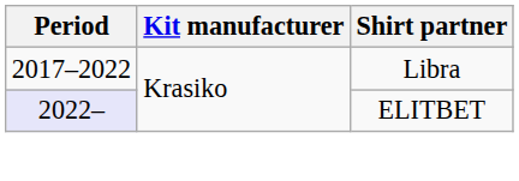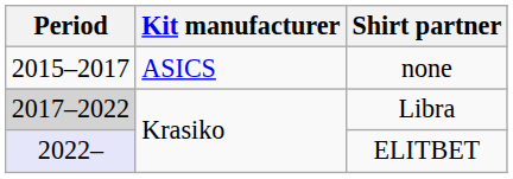 <table class="wikitable" style="text-align: center">
 <tr>
 <th>Period</th>
 <th><a href='#'>Kit</a> manufacturer</th>
 <th>Shirt partner</th>
 </tr>
 <tr>
-<td>2017–2022</td>
+<td>2015–2017</td>
+<td align="Left" rowspan=1> <a href='#'>ASICS</a></td>
+<td>none</td>
+</tr>
+<tr>
+<td style="background: lightgrey;">2017–2022</td>
 <td align="Left" rowspan=2> Krasiko</td>
 <td>Libra</td>
 </tr>
 <tr>
 <td style="background: lavender;">2022–</td>
 <td>ELITBET</td>
 </tr>
 </table>
